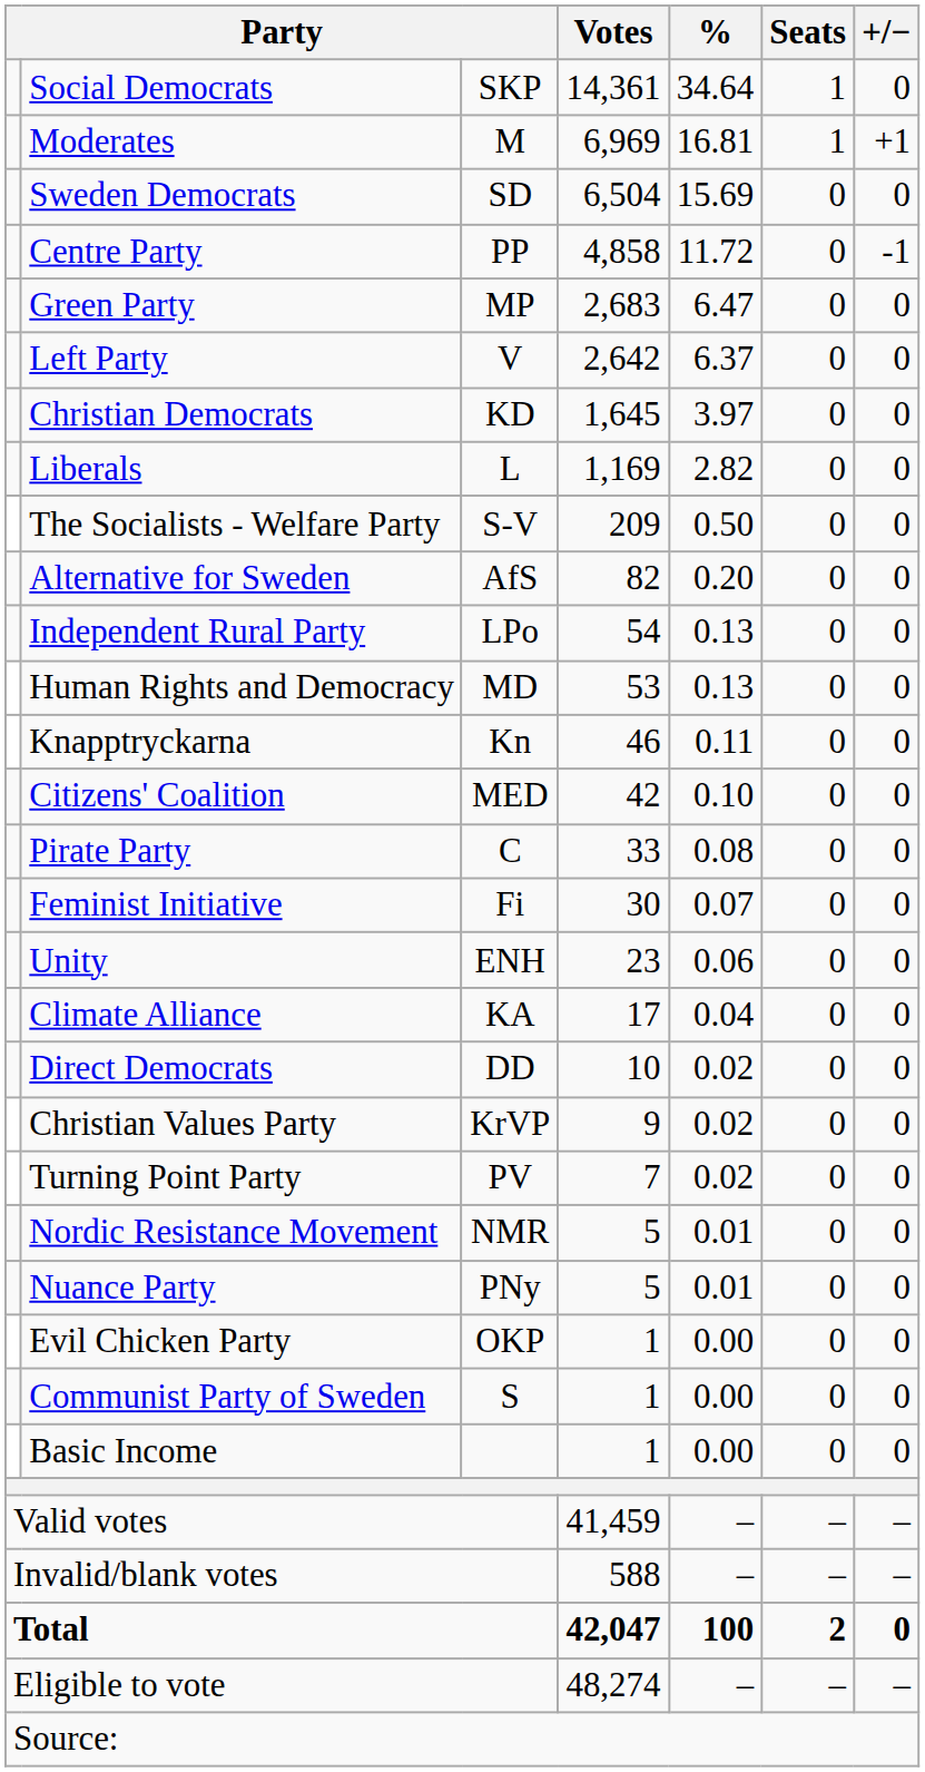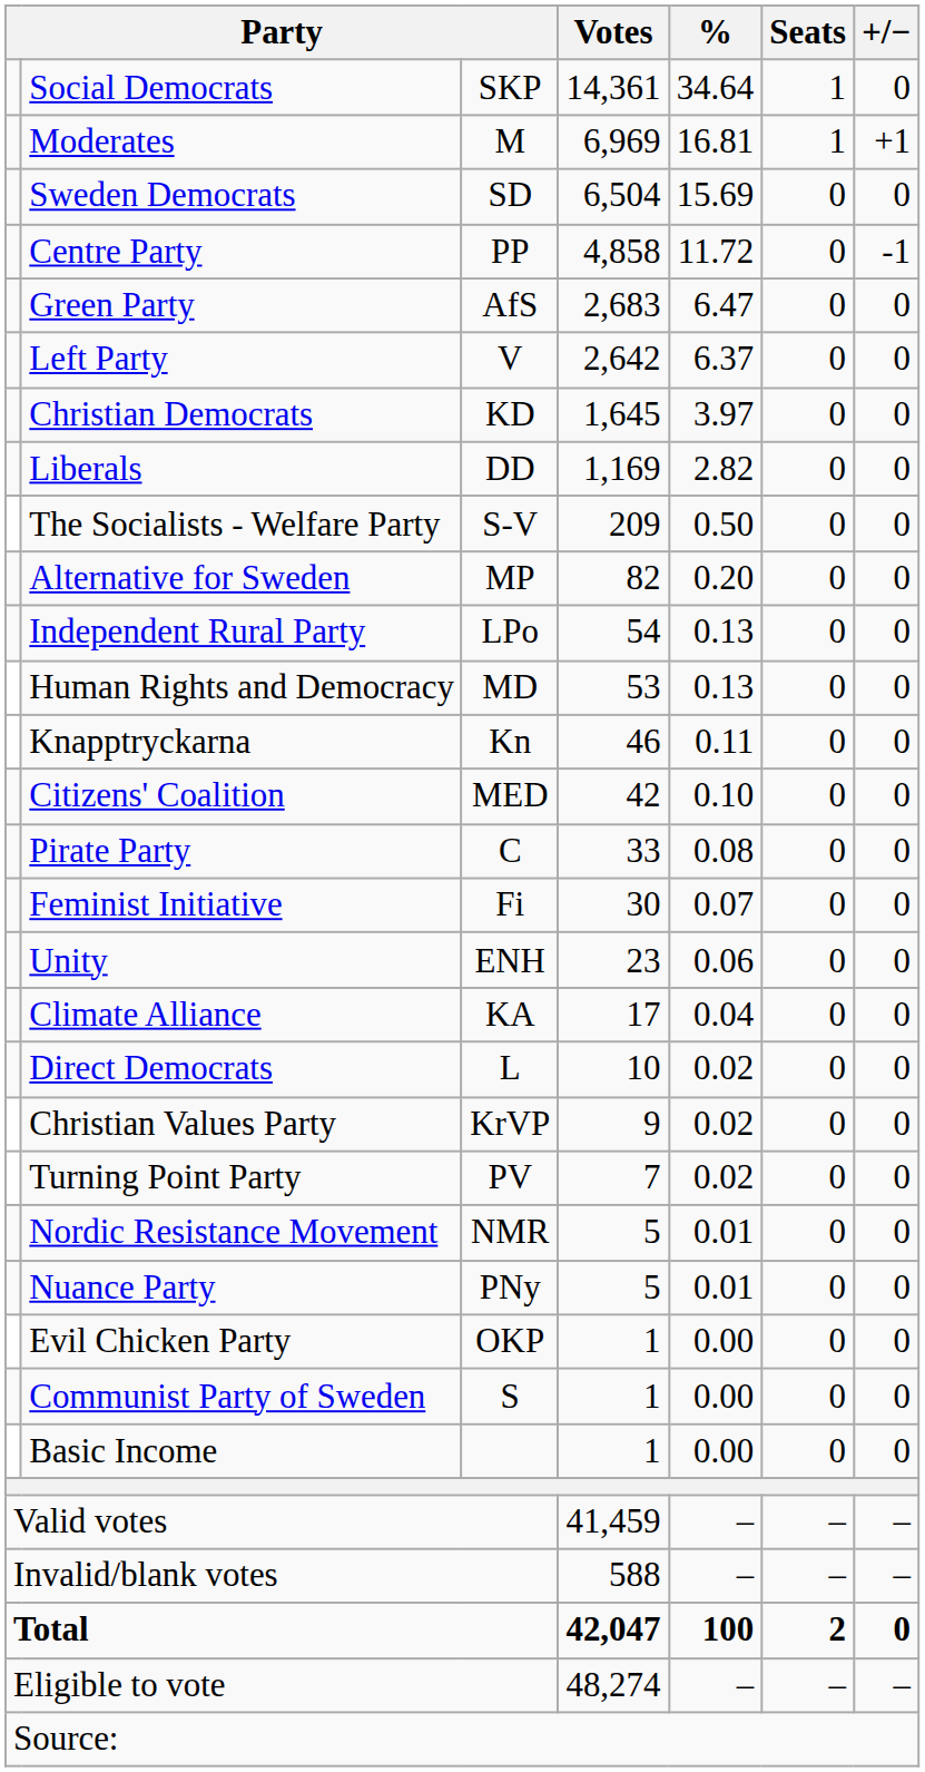 <table class=wikitable style=text-align:right>
 <tr>
 <th colspan=3>Party</th>
 <th>Votes</th>
 <th>%</th>
 <th>Seats</th>
 <th>+/−</th>
 </tr>
 <tr>
 <td bgcolor=></td>
 <td align=left><a href='#'>Social Democrats</a></td>
 <td align=center>SKP</td>
 <td>14,361</td>
 <td>34.64</td>
 <td>1</td>
 <td>0</td>
 </tr>
 <tr>
 <td bgcolor=></td>
 <td align=left><a href='#'>Moderates</a></td>
 <td align=center>M</td>
 <td>6,969</td>
 <td>16.81</td>
 <td>1</td>
 <td>+1</td>
 </tr>
 <tr>
 <td bgcolor=></td>
 <td align=left><a href='#'>Sweden Democrats</a></td>
 <td align=center>SD</td>
 <td>6,504</td>
 <td>15.69</td>
 <td>0</td>
 <td>0</td>
 </tr>
 <tr>
 <td bgcolor=></td>
 <td align=left><a href='#'>Centre Party</a></td>
 <td align=center>PP</td>
 <td>4,858</td>
 <td>11.72</td>
 <td>0</td>
 <td>-1</td>
 </tr>
 <tr>
 <td bgcolor=></td>
 <td align=left><a href='#'>Green Party</a></td>
-<td align=center>MP</td>
+<td align=center>AfS</td>
 <td>2,683</td>
 <td>6.47</td>
 <td>0</td>
 <td>0</td>
 </tr>
 <tr>
 <td bgcolor=></td>
 <td align=left><a href='#'>Left Party</a></td>
 <td align=center>V</td>
 <td>2,642</td>
 <td>6.37</td>
 <td>0</td>
 <td>0</td>
 </tr>
 <tr>
 <td bgcolor=></td>
 <td align=left><a href='#'>Christian Democrats</a></td>
 <td align=center>KD</td>
 <td>1,645</td>
 <td>3.97</td>
 <td>0</td>
 <td>0</td>
 </tr>
 <tr>
 <td bgcolor=></td>
 <td align=left><a href='#'>Liberals</a></td>
-<td align=center>L</td>
+<td align=center>DD</td>
 <td>1,169</td>
 <td>2.82</td>
 <td>0</td>
 <td>0</td>
 </tr>
 <tr>
 <td bgcolor=white></td>
 <td align=left>The Socialists - Welfare Party</td>
 <td align=center>S-V</td>
 <td>209</td>
 <td>0.50</td>
 <td>0</td>
 <td>0</td>
 </tr>
 <tr>
 <td bgcolor=></td>
 <td align=left><a href='#'>Alternative for Sweden</a></td>
-<td align=center>AfS</td>
+<td align=center>MP</td>
 <td>82</td>
 <td>0.20</td>
 <td>0</td>
 <td>0</td>
 </tr>
 <tr>
 <td bgcolor=></td>
 <td align=left><a href='#'>Independent Rural Party</a></td>
 <td align=center>LPo</td>
 <td>54</td>
 <td>0.13</td>
 <td>0</td>
 <td>0</td>
 </tr>
 <tr>
 <td bgcolor=white></td>
 <td align=left>Human Rights and Democracy</td>
 <td align=center>MD</td>
 <td>53</td>
 <td>0.13</td>
 <td>0</td>
 <td>0</td>
 </tr>
 <tr>
 <td bgcolor=white></td>
 <td align=left>Knapptryckarna</td>
 <td align=center>Kn</td>
 <td>46</td>
 <td>0.11</td>
 <td>0</td>
 <td>0</td>
 </tr>
 <tr>
 <td bgcolor=></td>
 <td align=left><a href='#'>Citizens' Coalition</a></td>
 <td align=center>MED</td>
 <td>42</td>
 <td>0.10</td>
 <td>0</td>
 <td>0</td>
 </tr>
 <tr>
 <td bgcolor=></td>
 <td align=left><a href='#'>Pirate Party</a></td>
 <td align=center>C</td>
 <td>33</td>
 <td>0.08</td>
 <td>0</td>
 <td>0</td>
 </tr>
 <tr>
 <td bgcolor=></td>
 <td align=left><a href='#'>Feminist Initiative</a></td>
 <td align=center>Fi</td>
 <td>30</td>
 <td>0.07</td>
 <td>0</td>
 <td>0</td>
 </tr>
 <tr>
 <td bgcolor=></td>
 <td align=left><a href='#'>Unity</a></td>
 <td align=center>ENH</td>
 <td>23</td>
 <td>0.06</td>
 <td>0</td>
 <td>0</td>
 </tr>
 <tr>
 <td bgcolor=></td>
 <td align=left><a href='#'>Climate Alliance</a></td>
 <td align=center>KA</td>
 <td>17</td>
 <td>0.04</td>
 <td>0</td>
 <td>0</td>
 </tr>
 <tr>
 <td bgcolor=></td>
 <td align=left><a href='#'>Direct Democrats</a></td>
-<td align=center>DD</td>
+<td align=center>L</td>
 <td>10</td>
 <td>0.02</td>
 <td>0</td>
 <td>0</td>
 </tr>
 <tr>
 <td bgcolor=white></td>
 <td align=left>Christian Values Party</td>
 <td align=center>KrVP</td>
 <td>9</td>
 <td>0.02</td>
 <td>0</td>
 <td>0</td>
 </tr>
 <tr>
 <td bgcolor=white></td>
 <td align=left>Turning Point Party</td>
 <td align=center>PV</td>
 <td>7</td>
 <td>0.02</td>
 <td>0</td>
 <td>0</td>
 </tr>
 <tr>
 <td bgcolor=></td>
 <td align=left><a href='#'>Nordic Resistance Movement</a></td>
 <td align=center>NMR</td>
 <td>5</td>
 <td>0.01</td>
 <td>0</td>
 <td>0</td>
 </tr>
 <tr>
 <td bgcolor=></td>
 <td align=left><a href='#'>Nuance Party</a></td>
 <td align=center>PNy</td>
 <td>5</td>
 <td>0.01</td>
 <td>0</td>
 <td>0</td>
 </tr>
 <tr>
 <td bgcolor=white></td>
 <td align=left>Evil Chicken Party</td>
 <td align=center>OKP</td>
 <td>1</td>
 <td>0.00</td>
 <td>0</td>
 <td>0</td>
 </tr>
 <tr>
 <td bgcolor=></td>
 <td align=left><a href='#'>Communist Party of Sweden</a></td>
 <td align=center>S</td>
 <td>1</td>
 <td>0.00</td>
 <td>0</td>
 <td>0</td>
 </tr>
 <tr>
 <td bgcolor=white></td>
 <td align=left>Basic Income</td>
 <td align=center></td>
 <td>1</td>
 <td>0.00</td>
 <td>0</td>
 <td>0</td>
 </tr>
 <tr>
 <th colspan=7></th>
 </tr>
 <tr>
 <td align=left colspan=3>Valid votes</td>
 <td>41,459</td>
 <td>–</td>
 <td>–</td>
 <td>–</td>
 </tr>
 <tr>
 <td align=left colspan=3>Invalid/blank votes</td>
 <td>588</td>
 <td>–</td>
 <td>–</td>
 <td>–</td>
 </tr>
 <tr>
 <td align=left colspan=3><strong>Total</strong></td>
 <td><strong>42,047</strong></td>
 <td><strong>100</strong></td>
 <td><strong>2</strong></td>
 <td><strong>0</strong></td>
 </tr>
 <tr>
 <td align=left colspan=3>Eligible to vote</td>
 <td>48,274</td>
 <td>–</td>
 <td>–</td>
 <td>–</td>
 </tr>
 <tr>
 <td colspan=7 align=left>Source: </td>
 </tr>
 </table>
